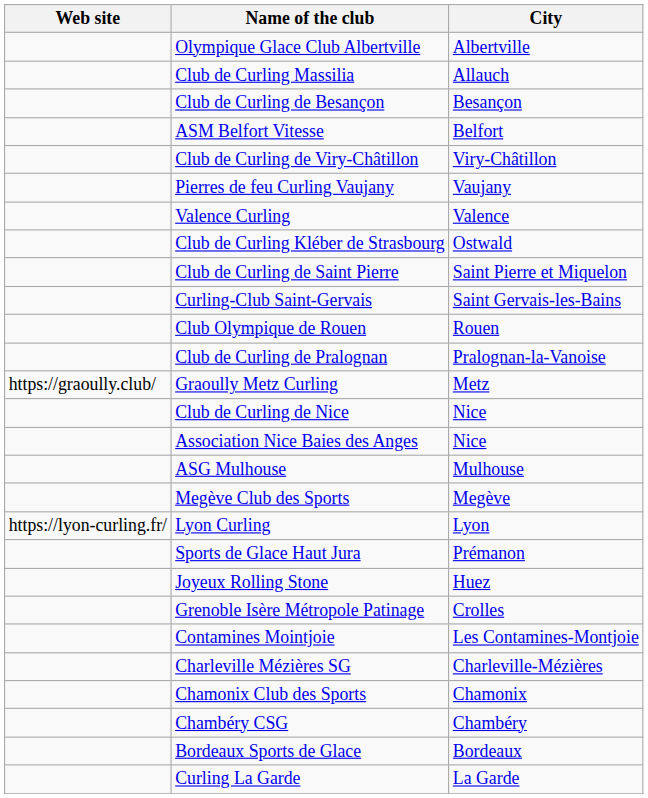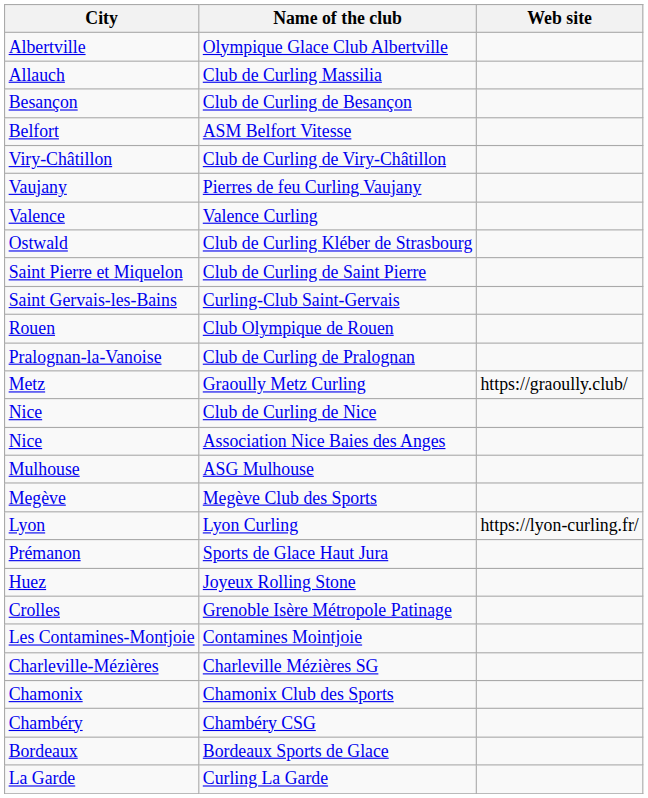 <table class="wikitable sortable">
 <tr>
+<th>City</th>
+<th>Name of the club</th>
 <th>Web site</th>
-<th>Name of the club</th>
-<th>City</th>
 </tr>
 <tr>
+<td><a href='#'>Albertville</a></td>
+<td><a href='#'>Olympique Glace Club Albertville</a></td>
 <td></td>
-<td><a href='#'>Olympique Glace Club Albertville</a></td>
-<td><a href='#'>Albertville</a></td>
 </tr>
 <tr>
+<td><a href='#'>Allauch</a></td>
+<td><a href='#'>Club de Curling Massilia</a></td>
 <td></td>
-<td><a href='#'>Club de Curling Massilia</a></td>
-<td><a href='#'>Allauch</a></td>
 </tr>
 <tr>
+<td><a href='#'>Besançon</a></td>
+<td><a href='#'>Club de Curling de Besançon</a></td>
 <td></td>
-<td><a href='#'>Club de Curling de Besançon</a></td>
-<td><a href='#'>Besançon</a></td>
 </tr>
 <tr>
+<td><a href='#'>Belfort</a></td>
+<td><a href='#'>ASM Belfort Vitesse</a></td>
 <td></td>
-<td><a href='#'>ASM Belfort Vitesse</a></td>
-<td><a href='#'>Belfort</a></td>
 </tr>
 <tr>
+<td><a href='#'>Viry-Châtillon</a></td>
+<td><a href='#'>Club de Curling de Viry-Châtillon</a></td>
 <td></td>
-<td><a href='#'>Club de Curling de Viry-Châtillon</a></td>
-<td><a href='#'>Viry-Châtillon</a></td>
 </tr>
 <tr>
+<td><a href='#'>Vaujany</a></td>
+<td><a href='#'>Pierres de feu Curling Vaujany</a></td>
 <td></td>
-<td><a href='#'>Pierres de feu Curling Vaujany</a></td>
-<td><a href='#'>Vaujany</a></td>
 </tr>
 <tr>
+<td><a href='#'>Valence</a></td>
+<td><a href='#'>Valence Curling</a></td>
 <td></td>
-<td><a href='#'>Valence Curling</a></td>
-<td><a href='#'>Valence</a></td>
 </tr>
 <tr>
+<td><a href='#'>Ostwald</a></td>
+<td><a href='#'>Club de Curling Kléber de Strasbourg</a></td>
 <td></td>
-<td><a href='#'>Club de Curling Kléber de Strasbourg</a></td>
-<td><a href='#'>Ostwald</a></td>
 </tr>
 <tr>
+<td><a href='#'>Saint Pierre et Miquelon</a></td>
+<td><a href='#'>Club de Curling de Saint Pierre</a></td>
 <td></td>
-<td><a href='#'>Club de Curling de Saint Pierre</a></td>
-<td><a href='#'>Saint Pierre et Miquelon</a></td>
 </tr>
 <tr>
+<td><a href='#'>Saint Gervais-les-Bains</a></td>
+<td><a href='#'>Curling-Club Saint-Gervais</a></td>
 <td></td>
-<td><a href='#'>Curling-Club Saint-Gervais</a></td>
-<td><a href='#'>Saint Gervais-les-Bains</a></td>
 </tr>
 <tr>
+<td><a href='#'>Rouen</a></td>
+<td><a href='#'>Club Olympique de Rouen</a></td>
 <td></td>
-<td><a href='#'>Club Olympique de Rouen</a></td>
-<td><a href='#'>Rouen</a></td>
 </tr>
 <tr>
+<td><a href='#'>Pralognan-la-Vanoise</a></td>
+<td><a href='#'>Club de Curling de Pralognan</a></td>
 <td></td>
-<td><a href='#'>Club de Curling de Pralognan</a></td>
-<td><a href='#'>Pralognan-la-Vanoise</a></td>
 </tr>
 <tr>
+<td><a href='#'>Metz</a></td>
+<td><a href='#'>Graoully Metz Curling</a></td>
 <td>https://graoully.club/</td>
-<td><a href='#'>Graoully Metz Curling</a></td>
-<td><a href='#'>Metz</a></td>
 </tr>
 <tr>
+<td><a href='#'>Nice</a></td>
+<td><a href='#'>Club de Curling de Nice</a></td>
 <td></td>
-<td><a href='#'>Club de Curling de Nice</a></td>
-<td><a href='#'>Nice</a></td>
 </tr>
 <tr>
+<td><a href='#'>Nice</a></td>
+<td><a href='#'>Association Nice Baies des Anges</a></td>
 <td></td>
-<td><a href='#'>Association Nice Baies des Anges</a></td>
-<td><a href='#'>Nice</a></td>
 </tr>
 <tr>
+<td><a href='#'>Mulhouse</a></td>
+<td><a href='#'>ASG Mulhouse</a></td>
 <td></td>
-<td><a href='#'>ASG Mulhouse</a></td>
-<td><a href='#'>Mulhouse</a></td>
 </tr>
 <tr>
+<td><a href='#'>Megève</a></td>
+<td><a href='#'>Megève Club des Sports</a></td>
 <td></td>
-<td><a href='#'>Megève Club des Sports</a></td>
-<td><a href='#'>Megève</a></td>
 </tr>
 <tr>
+<td><a href='#'>Lyon</a></td>
+<td><a href='#'>Lyon Curling</a></td>
 <td>https://lyon-curling.fr/</td>
-<td><a href='#'>Lyon Curling</a></td>
-<td><a href='#'>Lyon</a></td>
 </tr>
 <tr>
+<td><a href='#'>Prémanon</a></td>
+<td><a href='#'>Sports de Glace Haut Jura</a></td>
 <td></td>
-<td><a href='#'>Sports de Glace Haut Jura</a></td>
-<td><a href='#'>Prémanon</a></td>
 </tr>
 <tr>
+<td><a href='#'>Huez</a></td>
+<td><a href='#'>Joyeux Rolling Stone</a></td>
 <td></td>
-<td><a href='#'>Joyeux Rolling Stone</a></td>
-<td><a href='#'>Huez</a></td>
 </tr>
 <tr>
+<td><a href='#'>Crolles</a></td>
+<td><a href='#'>Grenoble Isère Métropole Patinage</a></td>
 <td></td>
-<td><a href='#'>Grenoble Isère Métropole Patinage</a></td>
-<td><a href='#'>Crolles</a></td>
 </tr>
 <tr>
+<td><a href='#'>Les Contamines-Montjoie</a></td>
+<td><a href='#'>Contamines Mointjoie</a></td>
 <td></td>
-<td><a href='#'>Contamines Mointjoie</a></td>
-<td><a href='#'>Les Contamines-Montjoie</a></td>
 </tr>
 <tr>
+<td><a href='#'>Charleville-Mézières</a></td>
+<td><a href='#'>Charleville Mézières SG</a></td>
 <td></td>
-<td><a href='#'>Charleville Mézières SG</a></td>
-<td><a href='#'>Charleville-Mézières</a></td>
 </tr>
 <tr>
+<td><a href='#'>Chamonix</a></td>
+<td><a href='#'>Chamonix Club des Sports</a></td>
 <td></td>
-<td><a href='#'>Chamonix Club des Sports</a></td>
-<td><a href='#'>Chamonix</a></td>
 </tr>
 <tr>
+<td><a href='#'>Chambéry</a></td>
+<td><a href='#'>Chambéry CSG</a></td>
 <td></td>
-<td><a href='#'>Chambéry CSG</a></td>
-<td><a href='#'>Chambéry</a></td>
 </tr>
 <tr>
+<td><a href='#'>Bordeaux</a></td>
+<td><a href='#'>Bordeaux Sports de Glace</a></td>
 <td></td>
-<td><a href='#'>Bordeaux Sports de Glace</a></td>
-<td><a href='#'>Bordeaux</a></td>
 </tr>
 <tr>
+<td><a href='#'>La Garde</a></td>
+<td><a href='#'>Curling La Garde</a></td>
 <td></td>
-<td><a href='#'>Curling La Garde</a></td>
-<td><a href='#'>La Garde</a></td>
 </tr>
 </table>
